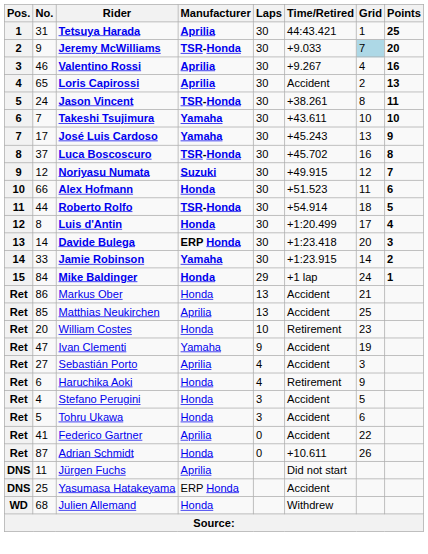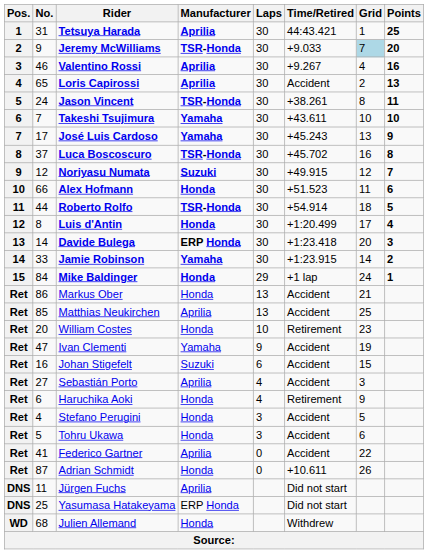 <table class="wikitable" style="font-size: 95%;">
 <tr>
 <th>Pos.</th>
 <th>No.</th>
 <th>Rider</th>
 <th>Manufacturer</th>
 <th>Laps</th>
 <th>Time/Retired</th>
 <th>Grid</th>
 <th>Points</th>
 </tr>
 <tr>
 <th>1</th>
 <td>31</td>
 <td> <strong><a href='#'>Tetsuya Harada</a></strong></td>
 <td><strong><a href='#'>Aprilia</a></strong></td>
 <td>30</td>
 <td>44:43.421</td>
 <td>1</td>
 <td><strong>25</strong></td>
 </tr>
 <tr>
 <th>2</th>
 <td>9</td>
 <td> <strong><a href='#'>Jeremy McWilliams</a></strong></td>
 <td><strong><a href='#'>TSR</a>-<a href='#'>Honda</a></strong></td>
 <td>30</td>
 <td>+9.033</td>
 <td style="background: lightblue;">7</td>
 <td><strong>20</strong></td>
 </tr>
 <tr>
 <th>3</th>
 <td>46</td>
 <td> <strong><a href='#'>Valentino Rossi</a></strong></td>
 <td><strong><a href='#'>Aprilia</a></strong></td>
 <td>30</td>
 <td>+9.267</td>
 <td>4</td>
 <td><strong>16</strong></td>
 </tr>
 <tr>
 <th>4</th>
 <td>65</td>
 <td> <strong><a href='#'>Loris Capirossi</a></strong></td>
 <td><strong><a href='#'>Aprilia</a></strong></td>
 <td>30</td>
 <td>Accident</td>
 <td>2</td>
 <td><strong>13</strong></td>
 </tr>
 <tr>
 <th>5</th>
 <td>24</td>
 <td> <strong><a href='#'>Jason Vincent</a></strong></td>
 <td><strong><a href='#'>TSR</a>-<a href='#'>Honda</a></strong></td>
 <td>30</td>
 <td>+38.261</td>
 <td>8</td>
 <td><strong>11</strong></td>
 </tr>
 <tr>
 <th>6</th>
 <td>7</td>
 <td> <strong><a href='#'>Takeshi Tsujimura</a></strong></td>
 <td><strong><a href='#'>Yamaha</a></strong></td>
 <td>30</td>
 <td>+43.611</td>
 <td>10</td>
 <td><strong>10</strong></td>
 </tr>
 <tr>
 <th>7</th>
 <td>17</td>
 <td> <strong><a href='#'>José Luis Cardoso</a></strong></td>
 <td><strong><a href='#'>Yamaha</a></strong></td>
 <td>30</td>
 <td>+45.243</td>
 <td>13</td>
 <td><strong>9</strong></td>
 </tr>
 <tr>
 <th>8</th>
 <td>37</td>
 <td> <strong><a href='#'>Luca Boscoscuro</a></strong></td>
 <td><strong><a href='#'>TSR</a>-<a href='#'>Honda</a></strong></td>
 <td>30</td>
 <td>+45.702</td>
 <td>16</td>
 <td><strong>8</strong></td>
 </tr>
 <tr>
 <th>9</th>
 <td>12</td>
 <td> <strong><a href='#'>Noriyasu Numata</a></strong></td>
 <td><strong><a href='#'>Suzuki</a></strong></td>
 <td>30</td>
 <td>+49.915</td>
 <td>12</td>
 <td><strong>7</strong></td>
 </tr>
 <tr>
 <th>10</th>
 <td>66</td>
 <td> <strong><a href='#'>Alex Hofmann</a></strong></td>
 <td><strong><a href='#'>Honda</a></strong></td>
 <td>30</td>
 <td>+51.523</td>
 <td>11</td>
 <td><strong>6</strong></td>
 </tr>
 <tr>
 <th>11</th>
 <td>44</td>
 <td> <strong><a href='#'>Roberto Rolfo</a></strong></td>
 <td><strong><a href='#'>TSR</a>-<a href='#'>Honda</a></strong></td>
 <td>30</td>
 <td>+54.914</td>
 <td>18</td>
 <td><strong>5</strong></td>
 </tr>
 <tr>
 <th>12</th>
 <td>8</td>
 <td> <strong><a href='#'>Luis d'Antin</a></strong></td>
 <td><strong><a href='#'>Honda</a></strong></td>
 <td>30</td>
 <td>+1:20.499</td>
 <td>17</td>
 <td><strong>4</strong></td>
 </tr>
 <tr>
 <th>13</th>
 <td>14</td>
 <td> <strong><a href='#'>Davide Bulega</a></strong></td>
 <td><strong>ERP <a href='#'>Honda</a></strong></td>
 <td>30</td>
 <td>+1:23.418</td>
 <td>20</td>
 <td><strong>3</strong></td>
 </tr>
 <tr>
 <th>14</th>
 <td>33</td>
 <td> <strong><a href='#'>Jamie Robinson</a></strong></td>
 <td><strong><a href='#'>Yamaha</a></strong></td>
 <td>30</td>
 <td>+1:23.915</td>
 <td>14</td>
 <td><strong>2</strong></td>
 </tr>
 <tr>
 <th>15</th>
 <td>84</td>
 <td> <strong><a href='#'>Mike Baldinger</a></strong></td>
 <td><strong><a href='#'>Honda</a></strong></td>
 <td>29</td>
 <td>+1 lap</td>
 <td>24</td>
 <td><strong>1</strong></td>
 </tr>
 <tr>
 <th>Ret</th>
 <td>86</td>
 <td> <a href='#'>Markus Ober</a></td>
 <td><a href='#'>Honda</a></td>
 <td>13</td>
 <td>Accident</td>
 <td>21</td>
 <td></td>
 </tr>
 <tr>
 <th>Ret</th>
 <td>85</td>
 <td> <a href='#'>Matthias Neukirchen</a></td>
 <td><a href='#'>Aprilia</a></td>
 <td>13</td>
 <td>Accident</td>
 <td>25</td>
 <td></td>
 </tr>
 <tr>
 <th>Ret</th>
 <td>20</td>
 <td> <a href='#'>William Costes</a></td>
 <td><a href='#'>Honda</a></td>
 <td>10</td>
 <td>Retirement</td>
 <td>23</td>
 <td></td>
 </tr>
 <tr>
 <th>Ret</th>
 <td>47</td>
 <td> <a href='#'>Ivan Clementi</a></td>
 <td><a href='#'>Yamaha</a></td>
 <td>9</td>
 <td>Accident</td>
 <td>19</td>
 <td></td>
 </tr>
 <tr>
 <th>Ret</th>
+<td>16</td>
+<td> <a href='#'>Johan Stigefelt</a></td>
+<td><a href='#'>Suzuki</a></td>
+<td>6</td>
+<td>Accident</td>
+<td>15</td>
+<td></td>
+</tr>
+<tr>
+<th>Ret</th>
 <td>27</td>
 <td> <a href='#'>Sebastián Porto</a></td>
 <td><a href='#'>Aprilia</a></td>
 <td>4</td>
 <td>Accident</td>
 <td>3</td>
 <td></td>
 </tr>
 <tr>
 <th>Ret</th>
 <td>6</td>
 <td> <a href='#'>Haruchika Aoki</a></td>
 <td><a href='#'>Honda</a></td>
 <td>4</td>
 <td>Retirement</td>
 <td>9</td>
 <td></td>
 </tr>
 <tr>
 <th>Ret</th>
 <td>4</td>
 <td> <a href='#'>Stefano Perugini</a></td>
 <td><a href='#'>Honda</a></td>
 <td>3</td>
 <td>Accident</td>
 <td>5</td>
 <td></td>
 </tr>
 <tr>
 <th>Ret</th>
 <td>5</td>
 <td> <a href='#'>Tohru Ukawa</a></td>
 <td><a href='#'>Honda</a></td>
 <td>3</td>
 <td>Accident</td>
 <td>6</td>
 <td></td>
 </tr>
 <tr>
 <th>Ret</th>
 <td>41</td>
 <td> <a href='#'>Federico Gartner</a></td>
 <td><a href='#'>Aprilia</a></td>
 <td>0</td>
 <td>Accident</td>
 <td>22</td>
 <td></td>
 </tr>
 <tr>
 <th>Ret</th>
 <td>87</td>
 <td> <a href='#'>Adrian Schmidt</a></td>
 <td><a href='#'>Honda</a></td>
 <td>0</td>
 <td>+10.611</td>
 <td>26</td>
 <td></td>
 </tr>
 <tr>
 <th>DNS</th>
 <td>11</td>
 <td> <a href='#'>Jürgen Fuchs</a></td>
 <td><a href='#'>Aprilia</a></td>
 <td></td>
 <td>Did not start</td>
 <td></td>
 <td></td>
 </tr>
 <tr>
 <th>DNS</th>
 <td>25</td>
 <td> <a href='#'>Yasumasa Hatakeyama</a></td>
 <td>ERP <a href='#'>Honda</a></td>
 <td></td>
-<td>Accident</td>
+<td>Did not start</td>
 <td></td>
 <td></td>
 </tr>
 <tr>
 <th>WD</th>
 <td>68</td>
 <td> <a href='#'>Julien Allemand</a></td>
 <td><a href='#'>Honda</a></td>
 <td></td>
 <td>Withdrew</td>
 <td></td>
 <td></td>
 </tr>
 <tr>
 <th colspan=8>Source: </th>
 </tr>
 </table>
